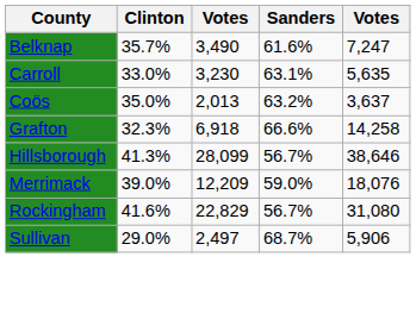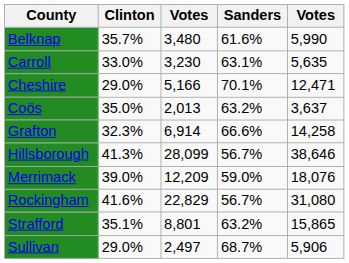 <table width="60%" class="wikitable sortable">
 <tr>
 <th width="11%">County</th>
 <th width="10%">Clinton</th>
 <th width="10%">Votes</th>
 <th width="10%">Sanders</th>
 <th width="10%">Votes</th>
 </tr>
 <tr>
 <td style="background:#228B22;"><a href='#'>Belknap</a></td>
 <td>35.7%</td>
-<td>3,490</td>
+<td>3,480</td>
 <td>61.6%</td>
-<td>7,247</td>
+<td>5,990</td>
 </tr>
 <tr>
 <td style="background:#228B22;"><a href='#'>Carroll</a></td>
 <td>33.0%</td>
 <td>3,230</td>
 <td>63.1%</td>
 <td>5,635</td>
+</tr>
+<tr>
+<td style="background:#228B22;"><a href='#'>Cheshire</a></td>
+<td>29.0%</td>
+<td>5,166</td>
+<td>70.1%</td>
+<td>12,471</td>
 </tr>
 <tr>
 <td style="background:#228B22;"><a href='#'>Coös</a></td>
 <td>35.0%</td>
 <td>2,013</td>
 <td>63.2%</td>
 <td>3,637</td>
 </tr>
 <tr>
 <td style="background:#228B22;"><a href='#'>Grafton</a></td>
 <td>32.3%</td>
-<td>6,918</td>
+<td>6,914</td>
 <td>66.6%</td>
 <td>14,258</td>
 </tr>
 <tr>
 <td style="background:#228B22;"><a href='#'>Hillsborough</a></td>
 <td>41.3%</td>
 <td>28,099</td>
 <td>56.7%</td>
 <td>38,646</td>
 </tr>
 <tr>
 <td style="background:#228B22;"><a href='#'>Merrimack</a></td>
 <td>39.0%</td>
 <td>12,209</td>
 <td>59.0%</td>
 <td>18,076</td>
 </tr>
 <tr>
 <td style="background:#228B22;"><a href='#'>Rockingham</a></td>
 <td>41.6%</td>
 <td>22,829</td>
 <td>56.7%</td>
 <td>31,080</td>
 </tr>
 <tr>
+<td style="background:#228B22;"><a href='#'>Strafford</a></td>
+<td>35.1%</td>
+<td>8,801</td>
+<td>63.2%</td>
+<td>15,865</td>
+</tr>
+<tr>
 <td style="background:#228B22;"><a href='#'>Sullivan</a></td>
 <td>29.0%</td>
 <td>2,497</td>
 <td>68.7%</td>
 <td>5,906</td>
 </tr>
 </table>
